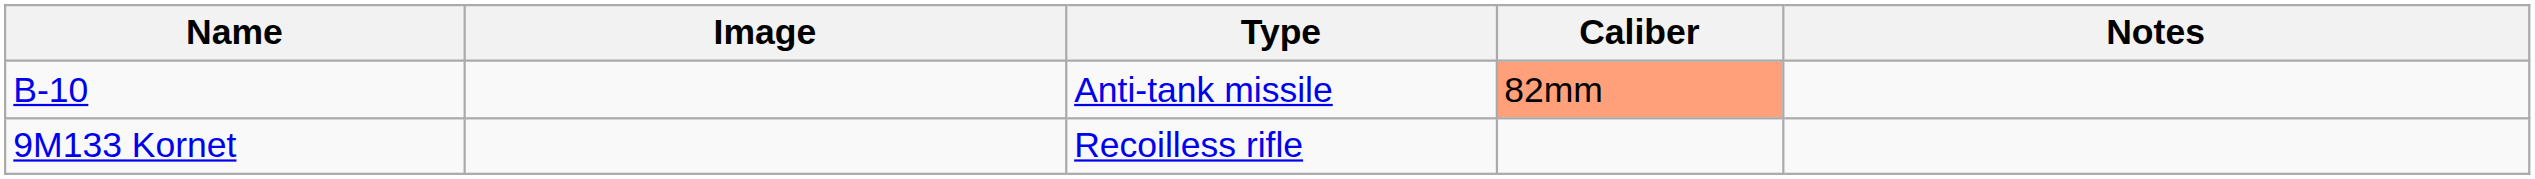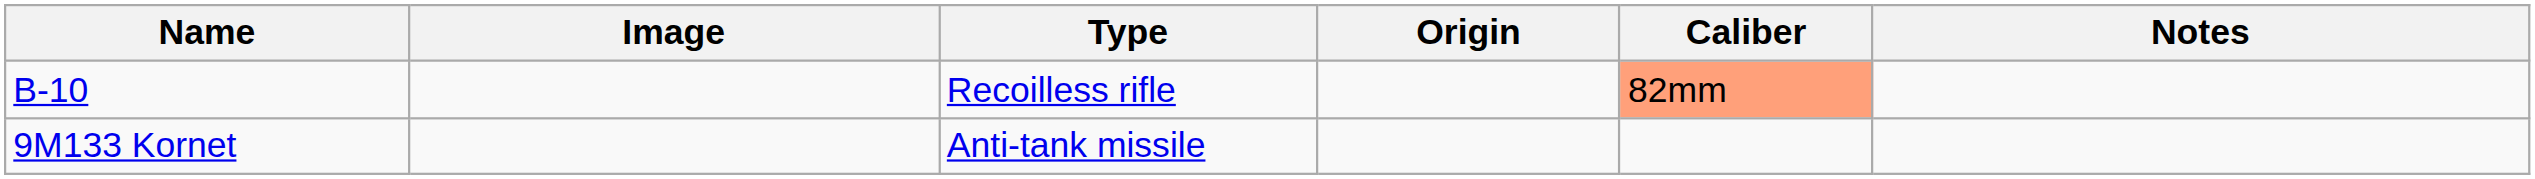 <table class="wikitable" style="width:90%;">
 <tr>
 <th width=16%>Name</th>
 <th width=21%>Image</th>
 <th width=15%>Type</th>
+<th width=12%>Origin</th>
 <th width=10%>Caliber</th>
 <th width=26%>Notes</th>
 </tr>
 <tr>
 <td><a href='#'>B-10</a></td>
 <td></td>
-<td><a href='#'>Anti-tank missile</a></td>
+<td><a href='#'>Recoilless rifle</a></td>
+<td></td>
 <td style="background: lightsalmon;">82mm</td>
 <td></td>
 </tr>
 <tr>
 <td><a href='#'>9M133 Kornet</a></td>
 <td></td>
-<td><a href='#'>Recoilless rifle</a></td>
+<td><a href='#'>Anti-tank missile</a></td>
+<td></td>
 <td></td>
 <td></td>
 </tr>
 </table>
